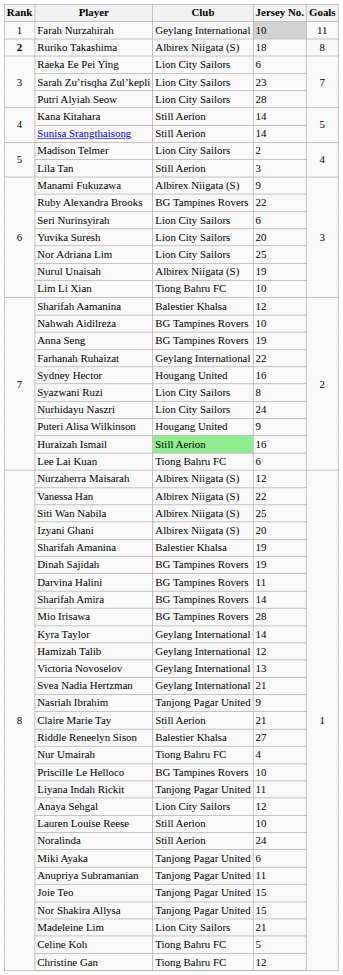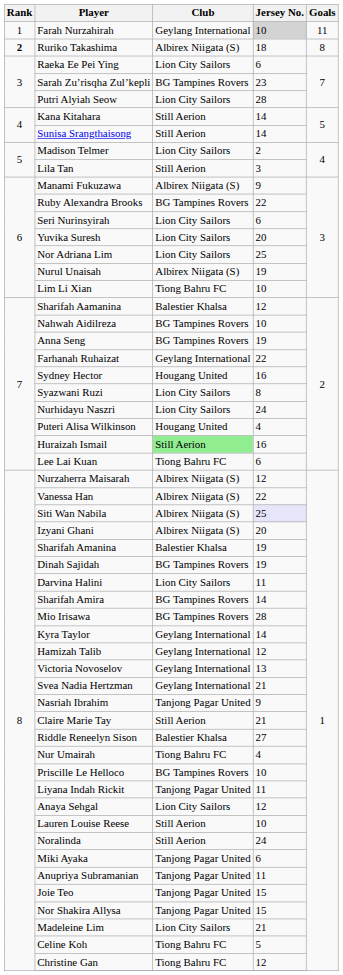 <table class="wikitable plainrowheaders sortable" style="font-size:100%">
 <tr>
 <th>Rank</th>
 <th>Player</th>
 <th>Club</th>
 <th>Jersey No.</th>
 <th>Goals</th>
 </tr>
 <tr>
 <td align="center" rowspan="1">1</td>
 <td> Farah Nurzahirah</td>
 <td>Geylang International</td>
 <td style="background: lightgrey;">10</td>
 <td align="center" rowspan="1">11</td>
 </tr>
 <tr>
 <td align="center" rowspan="1"><strong>2</strong></td>
 <td> Ruriko Takashima</td>
 <td>Albirex Niigata (S)</td>
 <td>18</td>
 <td align="center" rowspan="1">8</td>
 </tr>
 <tr>
 <td align="center" rowspan="3">3</td>
 <td> Raeka Ee Pei Ying</td>
 <td>Lion City Sailors</td>
 <td>6</td>
 <td align="center" rowspan="3">7</td>
 </tr>
 <tr>
 <td> Sarah Zu’risqha Zul’kepli</td>
-<td>Lion City Sailors</td>
+<td>BG Tampines Rovers</td>
 <td>23</td>
 </tr>
 <tr>
 <td> Putri Alyiah Seow</td>
 <td>Lion City Sailors</td>
 <td>28</td>
 </tr>
 <tr>
 <td align="center" rowspan="2">4</td>
 <td> Kana Kitahara</td>
 <td>Still Aerion</td>
 <td>14</td>
 <td align="center" rowspan="2">5</td>
 </tr>
 <tr>
 <td> <a href='#'>Sunisa Srangthaisong</a></td>
 <td>Still Aerion</td>
 <td>14</td>
 </tr>
 <tr>
 <td align="center" rowspan="2">5</td>
 <td> Madison Telmer</td>
 <td>Lion City Sailors</td>
 <td>2</td>
 <td align="center" rowspan="2">4</td>
 </tr>
 <tr>
 <td> Lila Tan</td>
 <td>Still Aerion</td>
 <td>3</td>
 </tr>
 <tr>
 <td align="center" rowspan="7">6</td>
 <td> Manami Fukuzawa</td>
 <td>Albirex Niigata (S)</td>
 <td>9</td>
 <td align="center" rowspan="7">3</td>
 </tr>
 <tr>
 <td> Ruby Alexandra Brooks</td>
 <td>BG Tampines Rovers</td>
 <td>22</td>
 </tr>
 <tr>
 <td> Seri Nurinsyirah</td>
 <td>Lion City Sailors</td>
 <td>6</td>
 </tr>
 <tr>
 <td> Yuvika Suresh</td>
 <td>Lion City Sailors</td>
 <td>20</td>
 </tr>
 <tr>
 <td> Nor Adriana Lim</td>
 <td>Lion City Sailors</td>
 <td>25</td>
 </tr>
 <tr>
 <td> Nurul Unaisah</td>
 <td>Albirex Niigata (S)</td>
 <td>19</td>
 </tr>
 <tr>
 <td> Lim Li Xian</td>
 <td>Tiong Bahru FC</td>
 <td>10</td>
 </tr>
 <tr>
 <td align="center" rowspan="10">7</td>
 <td> Sharifah Aamanina</td>
 <td>Balestier Khalsa</td>
 <td>12</td>
 <td align="center" rowspan="10">2</td>
 </tr>
 <tr>
 <td> Nahwah Aidilreza</td>
 <td>BG Tampines Rovers</td>
 <td>10</td>
 </tr>
 <tr>
 <td> Anna Seng</td>
 <td>BG Tampines Rovers</td>
 <td>19</td>
 </tr>
 <tr>
 <td> Farhanah Ruhaizat</td>
 <td>Geylang International</td>
 <td>22</td>
 </tr>
 <tr>
 <td> Sydney Hector</td>
 <td>Hougang United</td>
 <td>16</td>
 </tr>
 <tr>
 <td> Syazwani Ruzi</td>
 <td>Lion City Sailors</td>
 <td>8</td>
 </tr>
 <tr>
 <td> Nurhidayu Naszri</td>
 <td>Lion City Sailors</td>
 <td>24</td>
 </tr>
 <tr>
 <td> Puteri Alisa Wilkinson</td>
 <td>Hougang United</td>
-<td>9</td>
+<td>4</td>
 </tr>
 <tr>
 <td> Huraizah Ismail</td>
 <td style="background: lightgreen;">Still Aerion</td>
 <td>16</td>
 </tr>
 <tr>
 <td> Lee Lai Kuan</td>
 <td>Tiong Bahru FC</td>
 <td>6</td>
 </tr>
 <tr>
 <td align="center" rowspan="40">8</td>
 <td> Nurzaherra Maisarah</td>
 <td>Albirex Niigata (S)</td>
 <td>12</td>
 <td align="center" rowspan="40">1</td>
 </tr>
 <tr>
 <td> Vanessa Han</td>
 <td>Albirex Niigata (S)</td>
 <td>22</td>
 </tr>
 <tr>
 <td> Siti Wan Nabila</td>
 <td>Albirex Niigata (S)</td>
-<td>25</td>
+<td style="background: lavender;">25</td>
 </tr>
 <tr>
 <td> Izyani Ghani</td>
 <td>Albirex Niigata (S)</td>
 <td>20</td>
 </tr>
 <tr>
 <td> Sharifah Amanina</td>
 <td>Balestier Khalsa</td>
 <td>19</td>
 </tr>
 <tr>
 <td> Dinah Sajidah</td>
 <td>BG Tampines Rovers</td>
 <td>19</td>
 </tr>
 <tr>
 <td> Darvina Halini</td>
-<td>BG Tampines Rovers</td>
+<td>Lion City Sailors</td>
 <td>11</td>
 </tr>
 <tr>
 <td> Sharifah Amira</td>
 <td>BG Tampines Rovers</td>
 <td>14</td>
 </tr>
 <tr>
 <td> Mio Irisawa</td>
 <td>BG Tampines Rovers</td>
 <td>28</td>
 </tr>
 <tr>
 <td> Kyra Taylor</td>
 <td>Geylang International</td>
 <td>14</td>
 </tr>
 <tr>
 <td> Hamizah Talib</td>
 <td>Geylang International</td>
 <td>12</td>
 </tr>
 <tr>
 <td> Victoria Novoselov</td>
 <td>Geylang International</td>
 <td>13</td>
 </tr>
 <tr>
 <td> Svea Nadia Hertzman</td>
 <td>Geylang International</td>
 <td>21</td>
 </tr>
 <tr>
 <td> Nasriah Ibrahim</td>
 <td>Tanjong Pagar United</td>
 <td>9</td>
 </tr>
 <tr>
 <td> Claire Marie Tay</td>
 <td>Still Aerion</td>
 <td>21</td>
 </tr>
 <tr>
 <td> Riddle Reneelyn Sison</td>
 <td>Balestier Khalsa</td>
 <td>27</td>
 </tr>
 <tr>
 <td> Nur Umairah</td>
 <td>Tiong Bahru FC</td>
 <td>4</td>
 </tr>
 <tr>
 <td> Priscille Le Helloco</td>
 <td>BG Tampines Rovers</td>
 <td>10</td>
 </tr>
 <tr>
 <td> Liyana Indah Rickit</td>
 <td>Tanjong Pagar United</td>
 <td>11</td>
 </tr>
 <tr>
 <td> Anaya Sehgal</td>
 <td>Lion City Sailors</td>
 <td>12</td>
 </tr>
 <tr>
 <td> Lauren Louise Reese</td>
 <td>Still Aerion</td>
 <td>10</td>
 </tr>
 <tr>
 <td> Noralinda</td>
 <td>Still Aerion</td>
 <td>24</td>
 </tr>
 <tr>
 <td> Miki Ayaka</td>
 <td>Tanjong Pagar United</td>
 <td>6</td>
 </tr>
 <tr>
 <td> Anupriya Subramanian</td>
 <td>Tanjong Pagar United</td>
 <td>11</td>
 </tr>
 <tr>
 <td> Joie Teo</td>
 <td>Tanjong Pagar United</td>
 <td>15</td>
 </tr>
 <tr>
 <td> Nor Shakira Allysa</td>
 <td>Tanjong Pagar United</td>
 <td>15</td>
 </tr>
 <tr>
 <td> Madeleine Lim</td>
 <td>Lion City Sailors</td>
 <td>21</td>
 </tr>
 <tr>
 <td> Celine Koh</td>
 <td>Tiong Bahru FC</td>
 <td>5</td>
 </tr>
 <tr>
 <td> Christine Gan</td>
 <td>Tiong Bahru FC</td>
 <td>12</td>
 </tr>
 <tr>
 </tr>
 </table>
